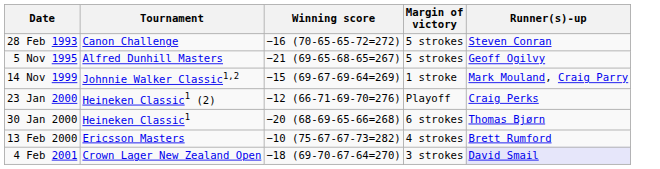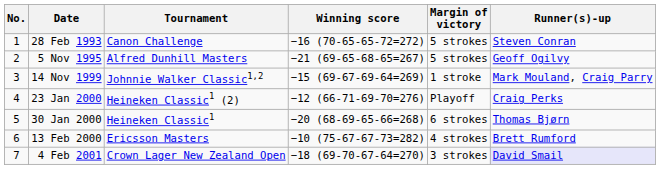 <table class="wikitable" style="font-size:95%;">
 <tr>
+<th>No.</th>
 <th>Date</th>
 <th>Tournament</th>
 <th>Winning score</th>
 <th>Margin of<br>victory</th>
 <th>Runner(s)-up</th>
 </tr>
 <tr>
+<td align=center>1</td>
 <td align=right>28 Feb <a href='#'>1993</a></td>
 <td><a href='#'>Canon Challenge</a></td>
 <td>−16 (70-65-65-72=272)</td>
 <td>5 strokes</td>
 <td> <a href='#'>Steven Conran</a></td>
 </tr>
 <tr>
+<td align=center>2</td>
 <td align=right>5 Nov <a href='#'>1995</a></td>
 <td><a href='#'>Alfred Dunhill Masters</a></td>
 <td>−21 (69-65-68-65=267)</td>
 <td>5 strokes</td>
 <td> <a href='#'>Geoff Ogilvy</a></td>
 </tr>
 <tr>
+<td align=center>3</td>
 <td align=right>14 Nov <a href='#'>1999</a></td>
 <td><a href='#'>Johnnie Walker Classic</a><sup>1,2</sup></td>
 <td>−15 (69-67-69-64=269)</td>
 <td>1 stroke</td>
 <td> <a href='#'>Mark Mouland</a>,  <a href='#'>Craig Parry</a></td>
 </tr>
 <tr>
+<td align=center>4</td>
 <td align=right>23 Jan <a href='#'>2000</a></td>
 <td><a href='#'>Heineken Classic</a><sup>1</sup> (2)</td>
 <td>−12 (66-71-69-70=276)</td>
 <td>Playoff</td>
 <td> <a href='#'>Craig Perks</a></td>
 </tr>
 <tr>
+<td align=center>5</td>
 <td align=right>30 Jan 2000</td>
 <td><a href='#'>Heineken Classic</a><sup>1</sup></td>
 <td>−20 (68-69-65-66=268)</td>
 <td>6 strokes</td>
 <td> <a href='#'>Thomas Bjørn</a></td>
 </tr>
 <tr>
+<td align=center>6</td>
 <td align=right>13 Feb 2000</td>
 <td><a href='#'>Ericsson Masters</a></td>
 <td>−10 (75-67-67-73=282)</td>
 <td>4 strokes</td>
 <td> <a href='#'>Brett Rumford</a></td>
 </tr>
 <tr>
+<td align=center>7</td>
 <td align=right>4 Feb <a href='#'>2001</a></td>
 <td><a href='#'>Crown Lager New Zealand Open</a></td>
 <td>−18 (69-70-67-64=270)</td>
 <td>3 strokes</td>
 <td style="background: lavender;"> <a href='#'>David Smail</a></td>
 </tr>
 </table>
